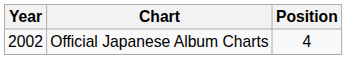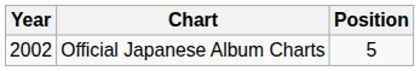 <table class="wikitable">
 <tr>
 <th>Year</th>
 <th>Chart</th>
 <th>Position</th>
 </tr>
 <tr>
 <td>2002</td>
 <td>Official Japanese Album Charts</td>
-<td style="text-align:center;">4</td>
+<td style="text-align:center;">5</td>
 </tr>
 </table>
